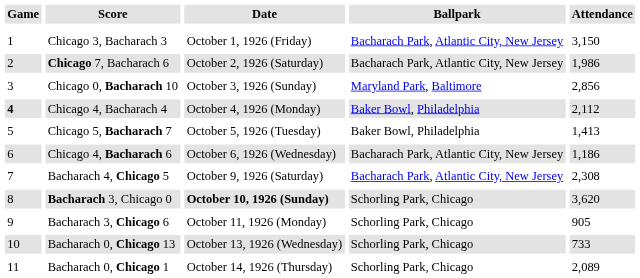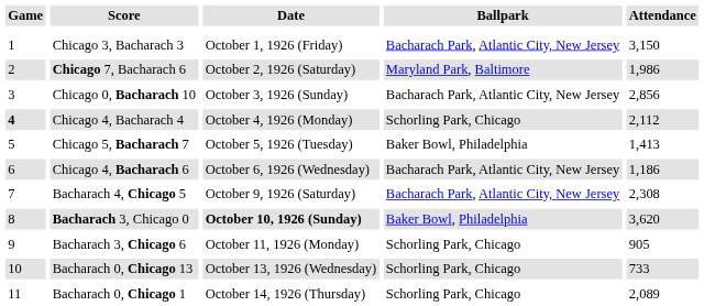 <table border="0" cellspacing="5" cellpadding="3">
 <tr style="background: #e3e3e3;">
 <th>Game</th>
 <th>Score</th>
 <th>Date</th>
 <th>Ballpark</th>
 <th>Attendance</th>
 </tr>
 <tr style="background: #e3e3e3;">
 </tr>
 <tr>
 <td>1</td>
 <td>Chicago 3, Bacharach 3</td>
 <td>October 1, 1926 (Friday)</td>
 <td><a href='#'>Bacharach Park</a>, <a href='#'>Atlantic City, New Jersey</a></td>
 <td>3,150</td>
 </tr>
 <tr style="background: #e3e3e3;">
 <td>2</td>
 <td><strong>Chicago</strong> 7, Bacharach 6</td>
 <td>October 2, 1926 (Saturday)</td>
-<td>Bacharach Park, Atlantic City, New Jersey</td>
+<td><a href='#'>Maryland Park</a>, <a href='#'>Baltimore</a></td>
 <td>1,986</td>
 </tr>
 <tr>
 <td>3</td>
 <td>Chicago 0, <strong>Bacharach</strong> 10</td>
 <td>October 3, 1926 (Sunday)</td>
-<td><a href='#'>Maryland Park</a>, <a href='#'>Baltimore</a></td>
+<td>Bacharach Park, Atlantic City, New Jersey</td>
 <td>2,856</td>
 </tr>
 <tr style="background: #e3e3e3;">
 <td><strong>4</strong></td>
 <td>Chicago 4, Bacharach 4</td>
 <td>October 4, 1926 (Monday)</td>
-<td><a href='#'>Baker Bowl</a>, <a href='#'>Philadelphia</a></td>
+<td>Schorling Park, Chicago</td>
 <td>2,112</td>
 </tr>
 <tr>
 <td>5</td>
 <td>Chicago 5, <strong>Bacharach</strong> 7</td>
 <td>October 5, 1926 (Tuesday)</td>
 <td>Baker Bowl, Philadelphia</td>
 <td>1,413</td>
 </tr>
 <tr style="background: #e3e3e3;">
 <td>6</td>
 <td>Chicago 4, <strong>Bacharach</strong> 6</td>
 <td>October 6, 1926 (Wednesday)</td>
 <td>Bacharach Park, Atlantic City, New Jersey</td>
 <td>1,186</td>
 </tr>
 <tr>
 <td>7</td>
 <td>Bacharach 4, <strong>Chicago</strong> 5</td>
 <td>October 9, 1926 (Saturday)</td>
 <td><a href='#'>Bacharach Park</a>, <a href='#'>Atlantic City, New Jersey</a></td>
 <td>2,308</td>
 </tr>
 <tr style="background: #e3e3e3;">
 <td>8</td>
 <td><strong>Bacharach</strong> 3, Chicago 0</td>
 <td><strong>October 10, 1926 (Sunday)</strong></td>
-<td>Schorling Park, Chicago</td>
+<td><a href='#'>Baker Bowl</a>, <a href='#'>Philadelphia</a></td>
 <td>3,620</td>
 </tr>
 <tr>
 <td>9</td>
 <td>Bacharach 3, <strong>Chicago</strong> 6</td>
 <td>October 11, 1926 (Monday)</td>
 <td>Schorling Park, Chicago</td>
 <td>905</td>
 </tr>
 <tr style="background: #e3e3e3;">
 <td>10</td>
 <td>Bacharach 0, <strong>Chicago</strong> 13</td>
 <td>October 13, 1926 (Wednesday)</td>
 <td>Schorling Park, Chicago</td>
 <td>733</td>
 </tr>
 <tr>
 <td>11</td>
 <td>Bacharach 0, <strong>Chicago</strong> 1</td>
 <td>October 14, 1926 (Thursday)</td>
 <td>Schorling Park, Chicago</td>
 <td>2,089</td>
 </tr>
 <tr>
 </tr>
 </table>
